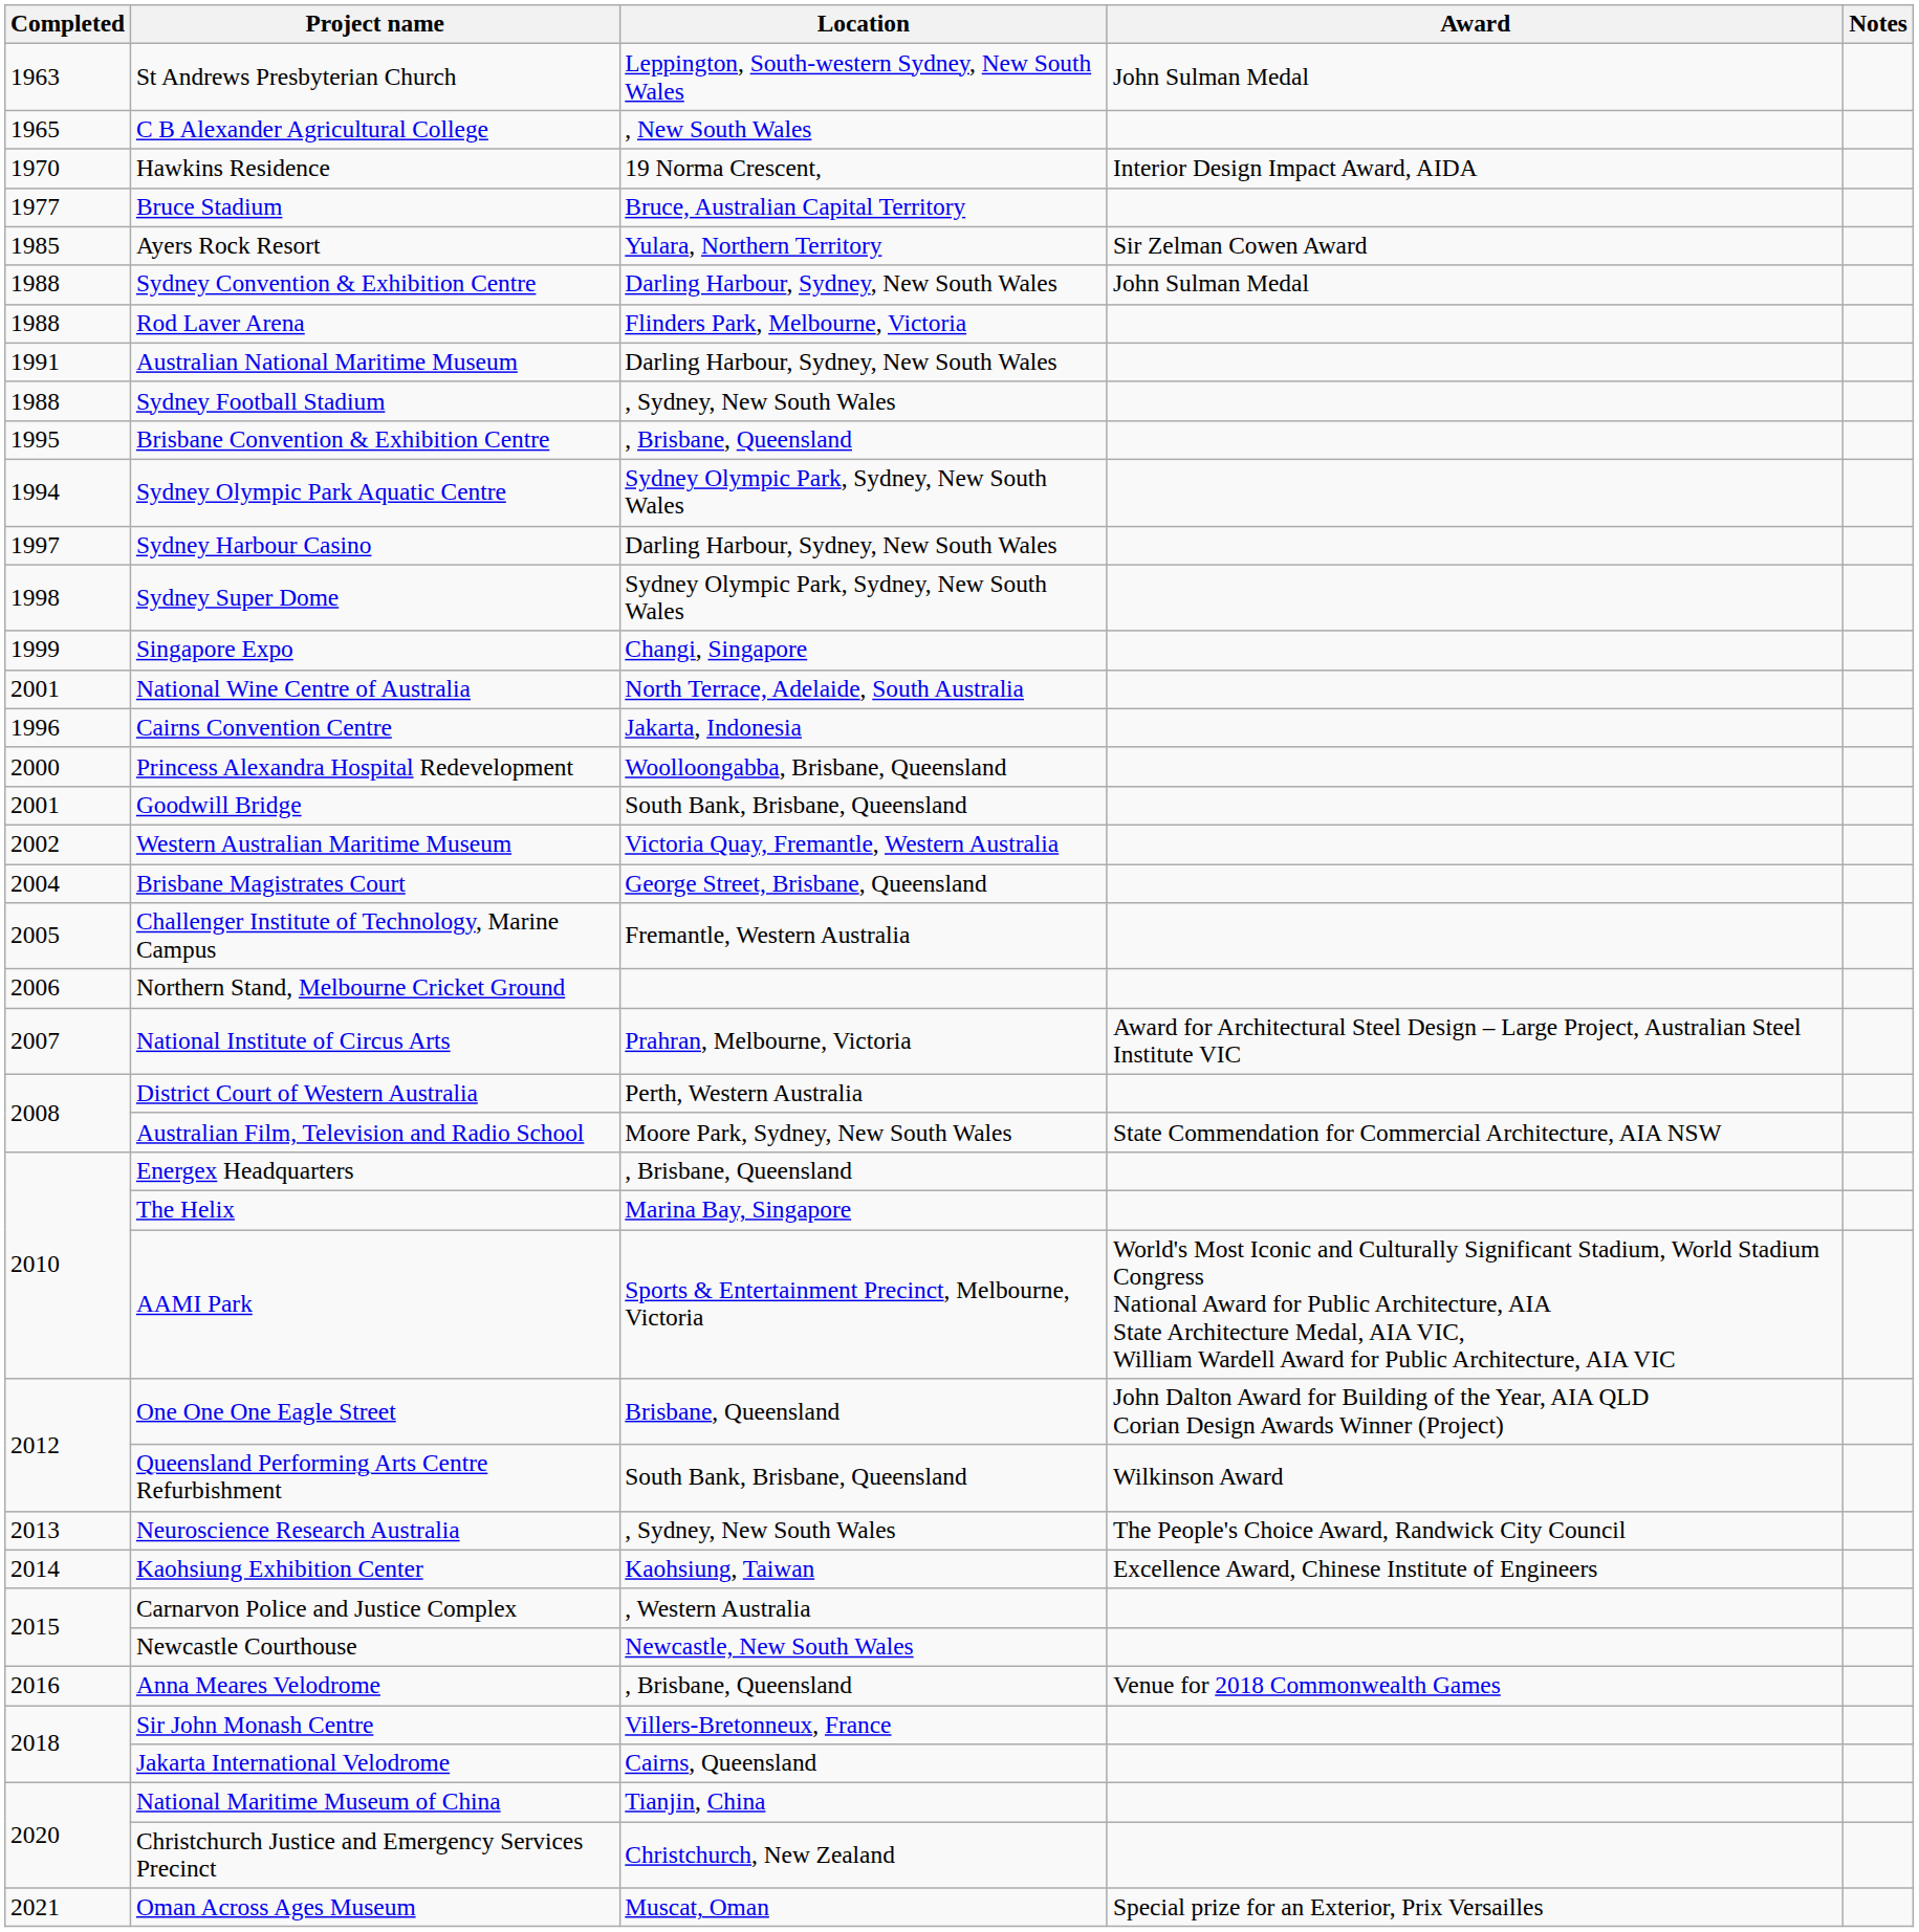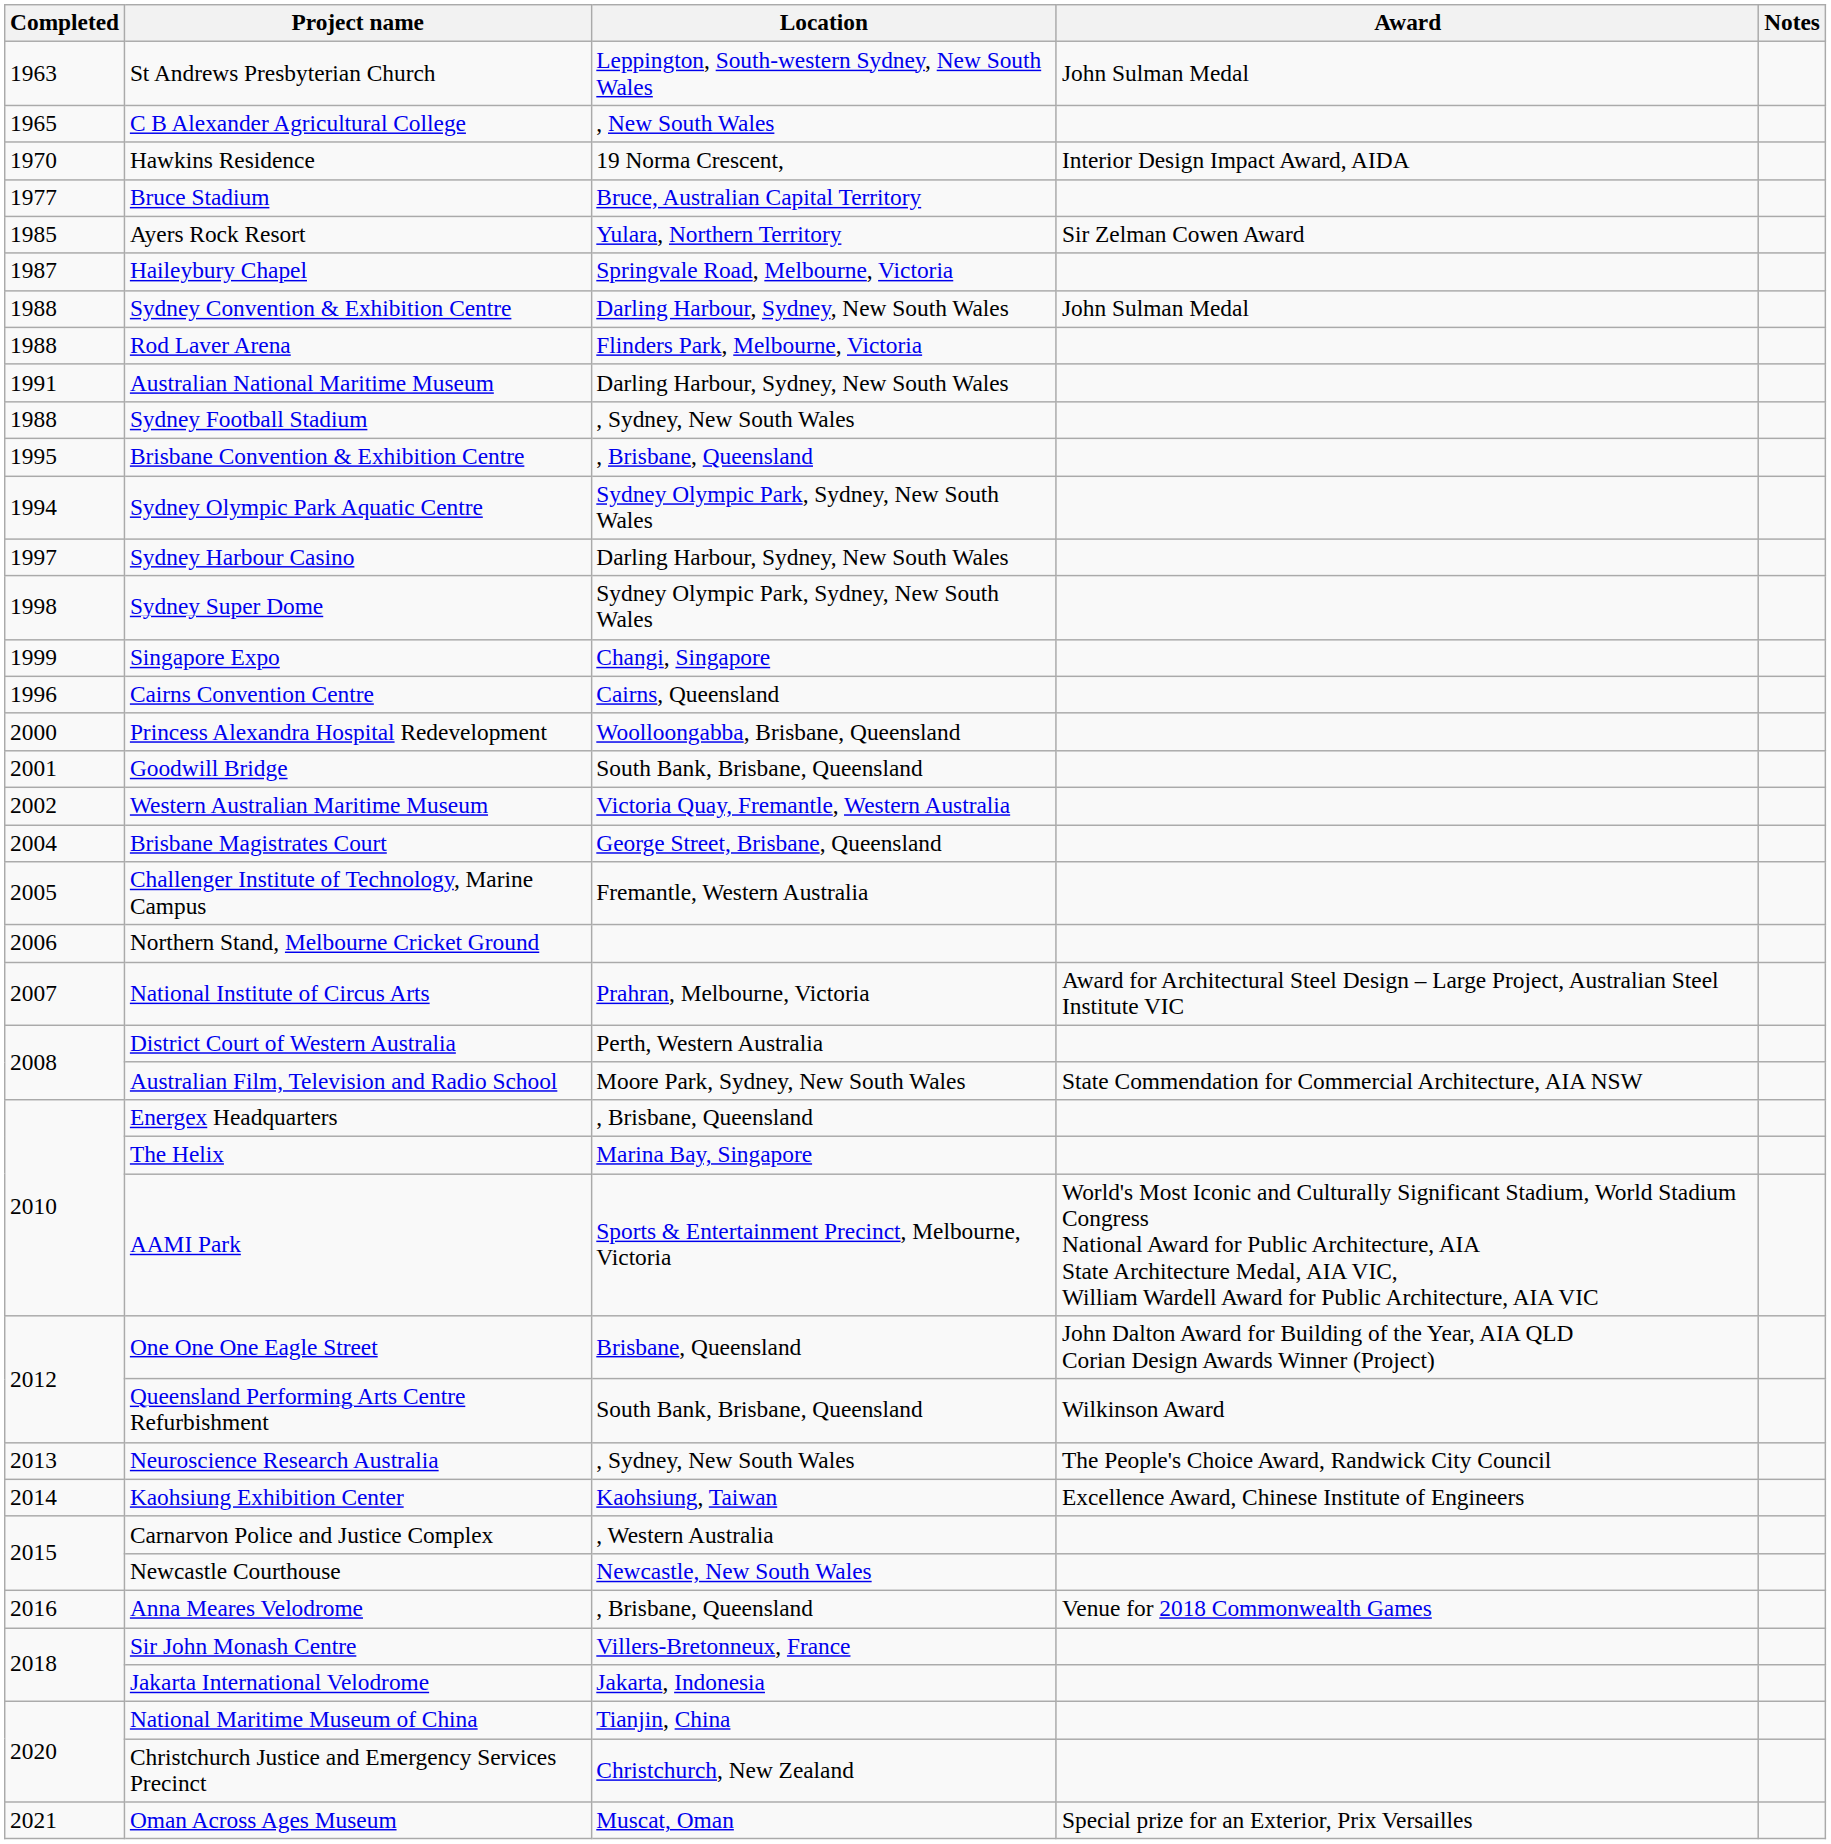 <table class="wikitable sortable">
 <tr>
 <th>Completed</th>
 <th>Project name</th>
 <th>Location</th>
 <th>Award</th>
 <th>Notes</th>
 </tr>
 <tr>
 <td>1963</td>
 <td>St Andrews Presbyterian Church</td>
 <td><a href='#'>Leppington</a>, <a href='#'>South-western Sydney</a>, <a href='#'>New South Wales</a></td>
 <td>John Sulman Medal </td>
 <td></td>
 </tr>
 <tr>
 <td>1965</td>
 <td><a href='#'>C B Alexander Agricultural College</a></td>
 <td>, <a href='#'>New South Wales</a></td>
 <td></td>
 <td></td>
 </tr>
 <tr>
 <td>1970</td>
 <td>Hawkins Residence</td>
 <td>19 Norma Crescent, </td>
 <td>Interior Design Impact Award, AIDA </td>
 <td></td>
 </tr>
 <tr>
 <td>1977</td>
 <td><a href='#'>Bruce Stadium</a></td>
 <td><a href='#'>Bruce, Australian Capital Territory</a></td>
 <td></td>
 <td></td>
 </tr>
 <tr>
 <td>1985</td>
 <td>Ayers Rock Resort</td>
 <td><a href='#'>Yulara</a>, <a href='#'>Northern Territory</a></td>
 <td>Sir Zelman Cowen Award </td>
+<td></td>
+</tr>
+<tr>
+<td>1987</td>
+<td><a href='#'>Haileybury Chapel</a></td>
+<td><a href='#'>Springvale Road</a>, <a href='#'>Melbourne</a>, <a href='#'>Victoria</a></td>
+<td></td>
 <td></td>
 </tr>
 <tr>
 <td>1988</td>
 <td><a href='#'>Sydney Convention & Exhibition Centre</a></td>
 <td><a href='#'>Darling Harbour</a>, <a href='#'>Sydney</a>, New South Wales</td>
 <td>John Sulman Medal </td>
 <td></td>
 </tr>
 <tr>
 <td>1988</td>
 <td><a href='#'>Rod Laver Arena</a></td>
 <td><a href='#'>Flinders Park</a>, <a href='#'>Melbourne</a>, <a href='#'>Victoria</a></td>
 <td></td>
 <td></td>
 </tr>
 <tr>
 <td>1991</td>
 <td><a href='#'>Australian National Maritime Museum</a></td>
 <td>Darling Harbour, Sydney, New South Wales</td>
 <td></td>
 <td></td>
 </tr>
 <tr>
 <td>1988</td>
 <td><a href='#'>Sydney Football Stadium</a></td>
 <td>, Sydney, New South Wales</td>
 <td></td>
 <td> </td>
 </tr>
 <tr>
 <td>1995</td>
 <td><a href='#'>Brisbane Convention & Exhibition Centre</a></td>
 <td>, <a href='#'>Brisbane</a>, <a href='#'>Queensland</a></td>
 <td></td>
 <td></td>
 </tr>
 <tr>
 <td>1994</td>
 <td><a href='#'>Sydney Olympic Park Aquatic Centre</a></td>
 <td><a href='#'>Sydney Olympic Park</a>, Sydney, New South Wales</td>
 <td></td>
 <td></td>
 </tr>
 <tr>
 <td>1997</td>
 <td><a href='#'>Sydney Harbour Casino</a></td>
 <td>Darling Harbour, Sydney, New South Wales</td>
 <td></td>
 <td></td>
 </tr>
 <tr>
 <td>1998</td>
 <td><a href='#'>Sydney Super Dome</a></td>
 <td>Sydney Olympic Park, Sydney, New South Wales</td>
 <td></td>
 <td></td>
 </tr>
 <tr>
 <td>1999</td>
 <td><a href='#'>Singapore Expo</a></td>
 <td><a href='#'>Changi</a>, <a href='#'>Singapore</a></td>
 <td></td>
 <td></td>
 </tr>
 <tr>
-<td>2001</td>
-<td><a href='#'>National Wine Centre of Australia</a></td>
-<td><a href='#'>North Terrace, Adelaide</a>, <a href='#'>South Australia</a></td>
-<td></td>
-<td></td>
-</tr>
-<tr>
 <td>1996</td>
 <td><a href='#'>Cairns Convention Centre</a></td>
-<td><a href='#'>Jakarta</a>, <a href='#'>Indonesia</a></td>
+<td><a href='#'>Cairns</a>, Queensland</td>
 <td></td>
 <td></td>
 </tr>
 <tr>
 <td>2000</td>
 <td><a href='#'>Princess Alexandra Hospital</a> Redevelopment</td>
 <td><a href='#'>Woolloongabba</a>, Brisbane, Queensland</td>
 <td></td>
 <td></td>
 </tr>
 <tr>
 <td>2001</td>
 <td><a href='#'>Goodwill Bridge</a></td>
 <td>South Bank, Brisbane, Queensland</td>
 <td></td>
 <td></td>
 </tr>
 <tr>
 <td>2002</td>
 <td><a href='#'>Western Australian Maritime Museum</a></td>
 <td><a href='#'>Victoria Quay, Fremantle</a>, <a href='#'>Western Australia</a></td>
 <td></td>
 <td></td>
 </tr>
 <tr>
 <td>2004</td>
 <td><a href='#'>Brisbane Magistrates Court</a></td>
 <td><a href='#'>George Street, Brisbane</a>, Queensland</td>
 <td></td>
 <td></td>
 </tr>
 <tr>
 <td>2005</td>
 <td><a href='#'>Challenger Institute of Technology</a>, Marine Campus</td>
 <td>Fremantle, Western Australia</td>
 <td></td>
 <td></td>
 </tr>
 <tr>
 <td>2006</td>
 <td>Northern Stand, <a href='#'>Melbourne Cricket Ground</a></td>
 <td></td>
 <td></td>
 <td></td>
 </tr>
 <tr>
 <td>2007</td>
 <td><a href='#'>National Institute of Circus Arts</a></td>
 <td><a href='#'>Prahran</a>, Melbourne, Victoria</td>
 <td>Award for Architectural Steel Design – Large Project, Australian Steel Institute VIC </td>
 <td></td>
 </tr>
 <tr>
 <td rowspan="2">2008</td>
 <td><a href='#'>District Court of Western Australia</a></td>
 <td>Perth, Western Australia</td>
 <td></td>
 <td></td>
 </tr>
 <tr>
 <td><a href='#'>Australian Film, Television and Radio School</a></td>
 <td>Moore Park, Sydney, New South Wales</td>
 <td>State Commendation for Commercial Architecture, AIA NSW </td>
 <td></td>
 </tr>
 <tr>
 <td rowspan="3">2010</td>
 <td><a href='#'>Energex</a> Headquarters</td>
 <td>, Brisbane, Queensland</td>
 <td></td>
 <td></td>
 </tr>
 <tr>
 <td><a href='#'>The Helix</a></td>
 <td><a href='#'>Marina Bay, Singapore</a></td>
 <td></td>
 <td></td>
 </tr>
 <tr>
 <td><a href='#'>AAMI Park</a></td>
 <td><a href='#'>Sports & Entertainment Precinct</a>, Melbourne, Victoria</td>
 <td>World's Most Iconic and Culturally Significant Stadium, World Stadium Congress <br>National Award for Public Architecture, AIA <br>State Architecture Medal, AIA VIC, <br>William Wardell Award for Public Architecture, AIA VIC </td>
 <td></td>
 </tr>
 <tr>
 <td rowspan="2">2012</td>
 <td><a href='#'>One One One Eagle Street</a></td>
 <td><a href='#'>Brisbane</a>, Queensland</td>
 <td>John Dalton Award for Building of the Year, AIA QLD <br>Corian Design Awards Winner (Project) </td>
 <td></td>
 </tr>
 <tr>
 <td><a href='#'>Queensland Performing Arts Centre</a> Refurbishment</td>
 <td>South Bank, Brisbane, Queensland</td>
 <td>Wilkinson Award </td>
 <td></td>
 </tr>
 <tr>
 <td>2013</td>
 <td><a href='#'>Neuroscience Research Australia</a></td>
 <td>, Sydney, New South Wales</td>
 <td>The People's Choice Award, Randwick City Council </td>
 <td></td>
 </tr>
 <tr>
 <td>2014</td>
 <td><a href='#'>Kaohsiung Exhibition Center</a></td>
 <td><a href='#'>Kaohsiung</a>, <a href='#'>Taiwan</a></td>
 <td>Excellence Award, Chinese Institute of Engineers </td>
 <td></td>
 </tr>
 <tr>
 <td rowspan="2">2015</td>
 <td>Carnarvon Police and Justice Complex</td>
 <td>, Western Australia</td>
 <td></td>
 <td></td>
 </tr>
 <tr>
 <td>Newcastle Courthouse</td>
 <td><a href='#'>Newcastle, New South Wales</a></td>
 <td></td>
 <td></td>
 </tr>
 <tr>
 <td>2016</td>
 <td><a href='#'>Anna Meares Velodrome</a></td>
 <td>, Brisbane, Queensland</td>
 <td>Venue for <a href='#'>2018 Commonwealth Games</a></td>
 <td></td>
 </tr>
 <tr>
 <td rowspan="2">2018</td>
 <td><a href='#'>Sir John Monash Centre</a></td>
 <td><a href='#'>Villers-Bretonneux</a>, <a href='#'>France</a></td>
 <td></td>
 <td></td>
 </tr>
 <tr>
 <td><a href='#'>Jakarta International Velodrome</a></td>
-<td><a href='#'>Cairns</a>, Queensland</td>
+<td><a href='#'>Jakarta</a>, <a href='#'>Indonesia</a></td>
 <td></td>
 <td></td>
 </tr>
 <tr>
 <td rowspan="2">2020</td>
 <td><a href='#'>National Maritime Museum of China</a></td>
 <td><a href='#'>Tianjin</a>, <a href='#'>China</a></td>
 <td></td>
 <td></td>
 </tr>
 <tr>
 <td>Christchurch Justice and Emergency Services Precinct</td>
 <td><a href='#'>Christchurch</a>, New Zealand</td>
 <td></td>
 <td></td>
 </tr>
 <tr>
 <td>2021</td>
 <td><a href='#'>Oman Across Ages Museum</a></td>
 <td><a href='#'>Muscat, Oman</a></td>
 <td>Special prize for an Exterior, Prix Versailles </td>
 <td></td>
 </tr>
 </table>
